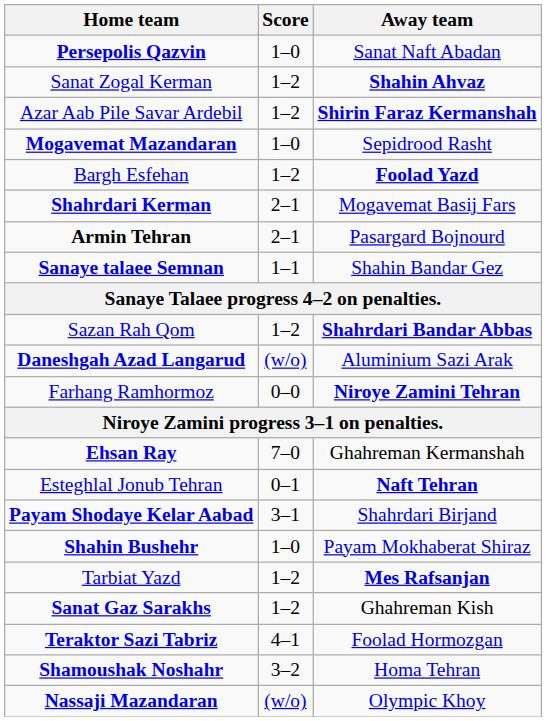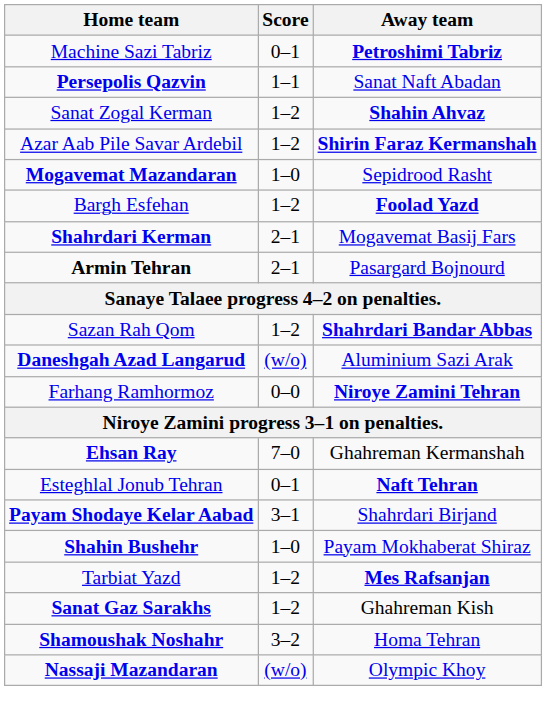 <table class="wikitable" style="text-align: center">
 <tr>
 <th>Home team</th>
 <th>Score</th>
 <th>Away team</th>
 </tr>
 <tr>
+<td><a href='#'>Machine Sazi Tabriz</a></td>
+<td>0–1</td>
+<td><strong><a href='#'>Petroshimi Tabriz</a></strong></td>
+</tr>
+<tr>
 <td><strong><a href='#'>Persepolis Qazvin</a></strong></td>
-<td>1–0</td>
+<td>1–1</td>
 <td><a href='#'>Sanat Naft Abadan</a></td>
 </tr>
 <tr>
 <td><a href='#'>Sanat Zogal Kerman</a></td>
 <td>1–2</td>
 <td><strong><a href='#'>Shahin Ahvaz</a></strong></td>
 </tr>
 <tr>
 <td><a href='#'>Azar Aab Pile Savar Ardebil</a></td>
 <td>1–2</td>
 <td><strong><a href='#'>Shirin Faraz Kermanshah</a></strong></td>
 </tr>
 <tr>
 <td><strong><a href='#'>Mogavemat Mazandaran</a></strong></td>
 <td>1–0</td>
 <td><a href='#'>Sepidrood Rasht</a></td>
 </tr>
 <tr>
 <td><a href='#'>Bargh Esfehan</a></td>
 <td>1–2</td>
 <td><strong><a href='#'>Foolad Yazd</a></strong></td>
 </tr>
 <tr>
 <td><strong><a href='#'>Shahrdari Kerman</a></strong></td>
 <td>2–1</td>
 <td><a href='#'>Mogavemat Basij Fars</a></td>
 </tr>
 <tr>
 <td><strong>Armin Tehran</strong></td>
 <td>2–1</td>
 <td><a href='#'>Pasargard Bojnourd</a></td>
-</tr>
-<tr>
-<td><strong><a href='#'>Sanaye talaee Semnan</a></strong></td>
-<td>1–1</td>
-<td><a href='#'>Shahin Bandar Gez</a></td>
 </tr>
 <tr>
 <th colspan=3>Sanaye Talaee progress 4–2 on penalties.</th>
 </tr>
 <tr>
 <td><a href='#'>Sazan Rah Qom</a></td>
 <td>1–2</td>
 <td><strong><a href='#'>Shahrdari Bandar Abbas</a></strong></td>
 </tr>
 <tr>
 <td><strong><a href='#'>Daneshgah Azad Langarud</a></strong></td>
 <td><a href='#'>(w/o)</a></td>
 <td><a href='#'>Aluminium Sazi Arak</a></td>
 </tr>
 <tr>
 <td><a href='#'>Farhang Ramhormoz</a></td>
 <td>0–0</td>
 <td><strong><a href='#'>Niroye Zamini Tehran</a></strong></td>
 </tr>
 <tr>
 <th colspan=3>Niroye Zamini progress 3–1 on penalties.</th>
 </tr>
 <tr>
 <td><strong><a href='#'>Ehsan Ray</a></strong></td>
 <td>7–0</td>
 <td>Ghahreman Kermanshah</td>
 </tr>
 <tr>
 <td><a href='#'>Esteghlal Jonub Tehran</a></td>
 <td>0–1</td>
 <td><strong><a href='#'>Naft Tehran</a></strong></td>
 </tr>
 <tr>
 <td><strong><a href='#'>Payam Shodaye Kelar Aabad</a></strong></td>
 <td>3–1</td>
 <td><a href='#'>Shahrdari Birjand</a></td>
 </tr>
 <tr>
 <td><strong><a href='#'>Shahin Bushehr</a></strong></td>
 <td>1–0</td>
 <td><a href='#'>Payam Mokhaberat Shiraz</a></td>
 </tr>
 <tr>
 <td><a href='#'>Tarbiat Yazd</a></td>
 <td>1–2</td>
 <td><strong><a href='#'>Mes Rafsanjan</a></strong></td>
 </tr>
 <tr>
 <td><strong><a href='#'>Sanat Gaz Sarakhs</a></strong></td>
 <td>1–2</td>
 <td>Ghahreman Kish</td>
 </tr>
 <tr>
-<td><strong><a href='#'>Teraktor Sazi Tabriz</a></strong></td>
-<td>4–1</td>
-<td><a href='#'>Foolad Hormozgan</a></td>
-</tr>
-<tr>
 <td><strong><a href='#'>Shamoushak Noshahr</a></strong></td>
 <td>3–2</td>
 <td><a href='#'>Homa Tehran</a></td>
 </tr>
 <tr>
 <td><strong><a href='#'>Nassaji Mazandaran</a></strong></td>
 <td><a href='#'>(w/o)</a></td>
 <td><a href='#'>Olympic Khoy</a></td>
 </tr>
 </table>
